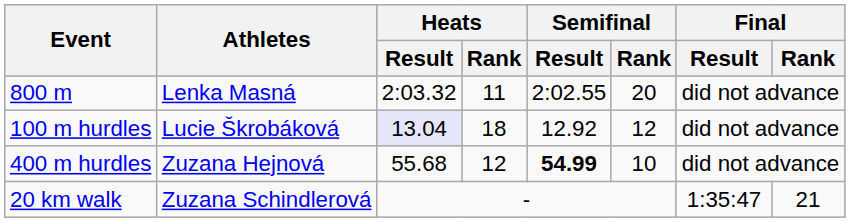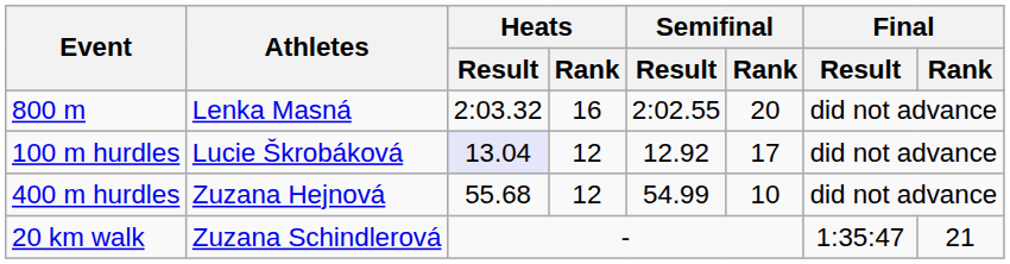 <table class="wikitable" border="1" style="font-size:90%">
 <tr>
 <th rowspan="2">Event</th>
 <th rowspan="2">Athletes</th>
 <th colspan="2">Heats</th>
 <th colspan="2">Semifinal</th>
 <th colspan="2">Final</th>
 </tr>
 <tr>
 <th>Result</th>
 <th>Rank</th>
 <th>Result</th>
 <th>Rank</th>
 <th>Result</th>
 <th>Rank</th>
 </tr>
 <tr>
 <td><a href='#'>800 m</a></td>
 <td><a href='#'>Lenka Masná</a></td>
 <td align=center>2:03.32</td>
-<td align=center>11</td>
+<td align=center>16</td>
 <td align=center>2:02.55</td>
 <td align=center>20</td>
 <td align=center colspan="2">did not advance</td>
 </tr>
 <tr>
 <td><a href='#'>100 m hurdles</a></td>
 <td><a href='#'>Lucie Škrobáková</a></td>
 <td align=center style="background: lavender;">13.04</td>
-<td align=center>18</td>
+<td align=center>12</td>
 <td align=center>12.92</td>
-<td align=center>12</td>
+<td align=center>17</td>
 <td align=center colspan="2">did not advance</td>
 </tr>
 <tr>
 <td><a href='#'>400 m hurdles</a></td>
 <td><a href='#'>Zuzana Hejnová</a></td>
 <td align=center>55.68</td>
 <td align=center>12</td>
-<td align=center><strong>54.99</strong></td>
+<td align=center>54.99</td>
 <td align=center>10</td>
 <td align=center colspan="2">did not advance</td>
 </tr>
 <tr>
 <td><a href='#'>20 km walk</a></td>
 <td><a href='#'>Zuzana Schindlerová</a></td>
 <td align=center colspan="4">-</td>
 <td align=center>1:35:47</td>
 <td align=center>21</td>
 </tr>
 </table>
